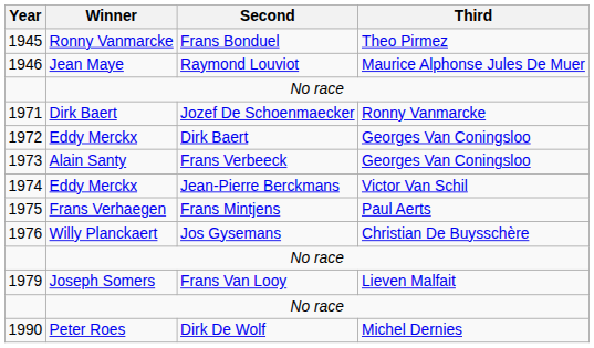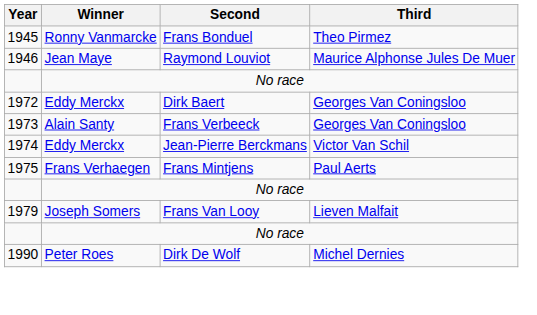 <table class="wikitable">
 <tr>
 <th>Year</th>
 <th>Winner</th>
 <th>Second</th>
 <th>Third</th>
 </tr>
 <tr>
 <td>1945</td>
 <td> <a href='#'>Ronny Vanmarcke</a></td>
 <td> <a href='#'>Frans Bonduel</a></td>
 <td> <a href='#'>Theo Pirmez</a></td>
 </tr>
 <tr>
 <td>1946</td>
 <td> <a href='#'>Jean Maye</a></td>
 <td> <a href='#'>Raymond Louviot</a></td>
 <td> <a href='#'>Maurice Alphonse Jules De Muer</a></td>
 </tr>
 <tr>
 <td></td>
 <td colspan="3" align="center"><em>No race</em></td>
-</tr>
-<tr>
-<td>1971</td>
-<td> <a href='#'>Dirk Baert</a></td>
-<td> <a href='#'>Jozef De Schoenmaecker</a></td>
-<td> <a href='#'>Ronny Vanmarcke</a></td>
 </tr>
 <tr>
 <td>1972</td>
 <td> <a href='#'>Eddy Merckx</a></td>
 <td> <a href='#'>Dirk Baert</a></td>
 <td> <a href='#'>Georges Van Coningsloo</a></td>
 </tr>
 <tr>
 <td>1973</td>
 <td> <a href='#'>Alain Santy</a></td>
 <td> <a href='#'>Frans Verbeeck</a></td>
 <td> <a href='#'>Georges Van Coningsloo</a></td>
 </tr>
 <tr>
 <td>1974</td>
 <td> <a href='#'>Eddy Merckx</a></td>
 <td> <a href='#'>Jean-Pierre Berckmans</a></td>
 <td> <a href='#'>Victor Van Schil</a></td>
 </tr>
 <tr>
 <td>1975</td>
 <td> <a href='#'>Frans Verhaegen</a></td>
 <td> <a href='#'>Frans Mintjens</a></td>
 <td> <a href='#'>Paul Aerts</a></td>
 </tr>
 <tr>
-<td>1976</td>
-<td> <a href='#'>Willy Planckaert</a></td>
-<td> <a href='#'>Jos Gysemans</a></td>
-<td> <a href='#'>Christian De Buysschère</a></td>
-</tr>
-<tr>
 <td></td>
 <td colspan="3" align="center"><em>No race</em></td>
 </tr>
 <tr>
 <td>1979</td>
 <td> <a href='#'>Joseph Somers</a></td>
 <td> <a href='#'>Frans Van Looy</a></td>
 <td> <a href='#'>Lieven Malfait</a></td>
 </tr>
 <tr>
 <td></td>
 <td colspan="3" align="center"><em>No race</em></td>
 </tr>
 <tr>
 <td>1990</td>
 <td> <a href='#'>Peter Roes</a></td>
 <td> <a href='#'>Dirk De Wolf</a></td>
 <td> <a href='#'>Michel Dernies</a></td>
 </tr>
 </table>
